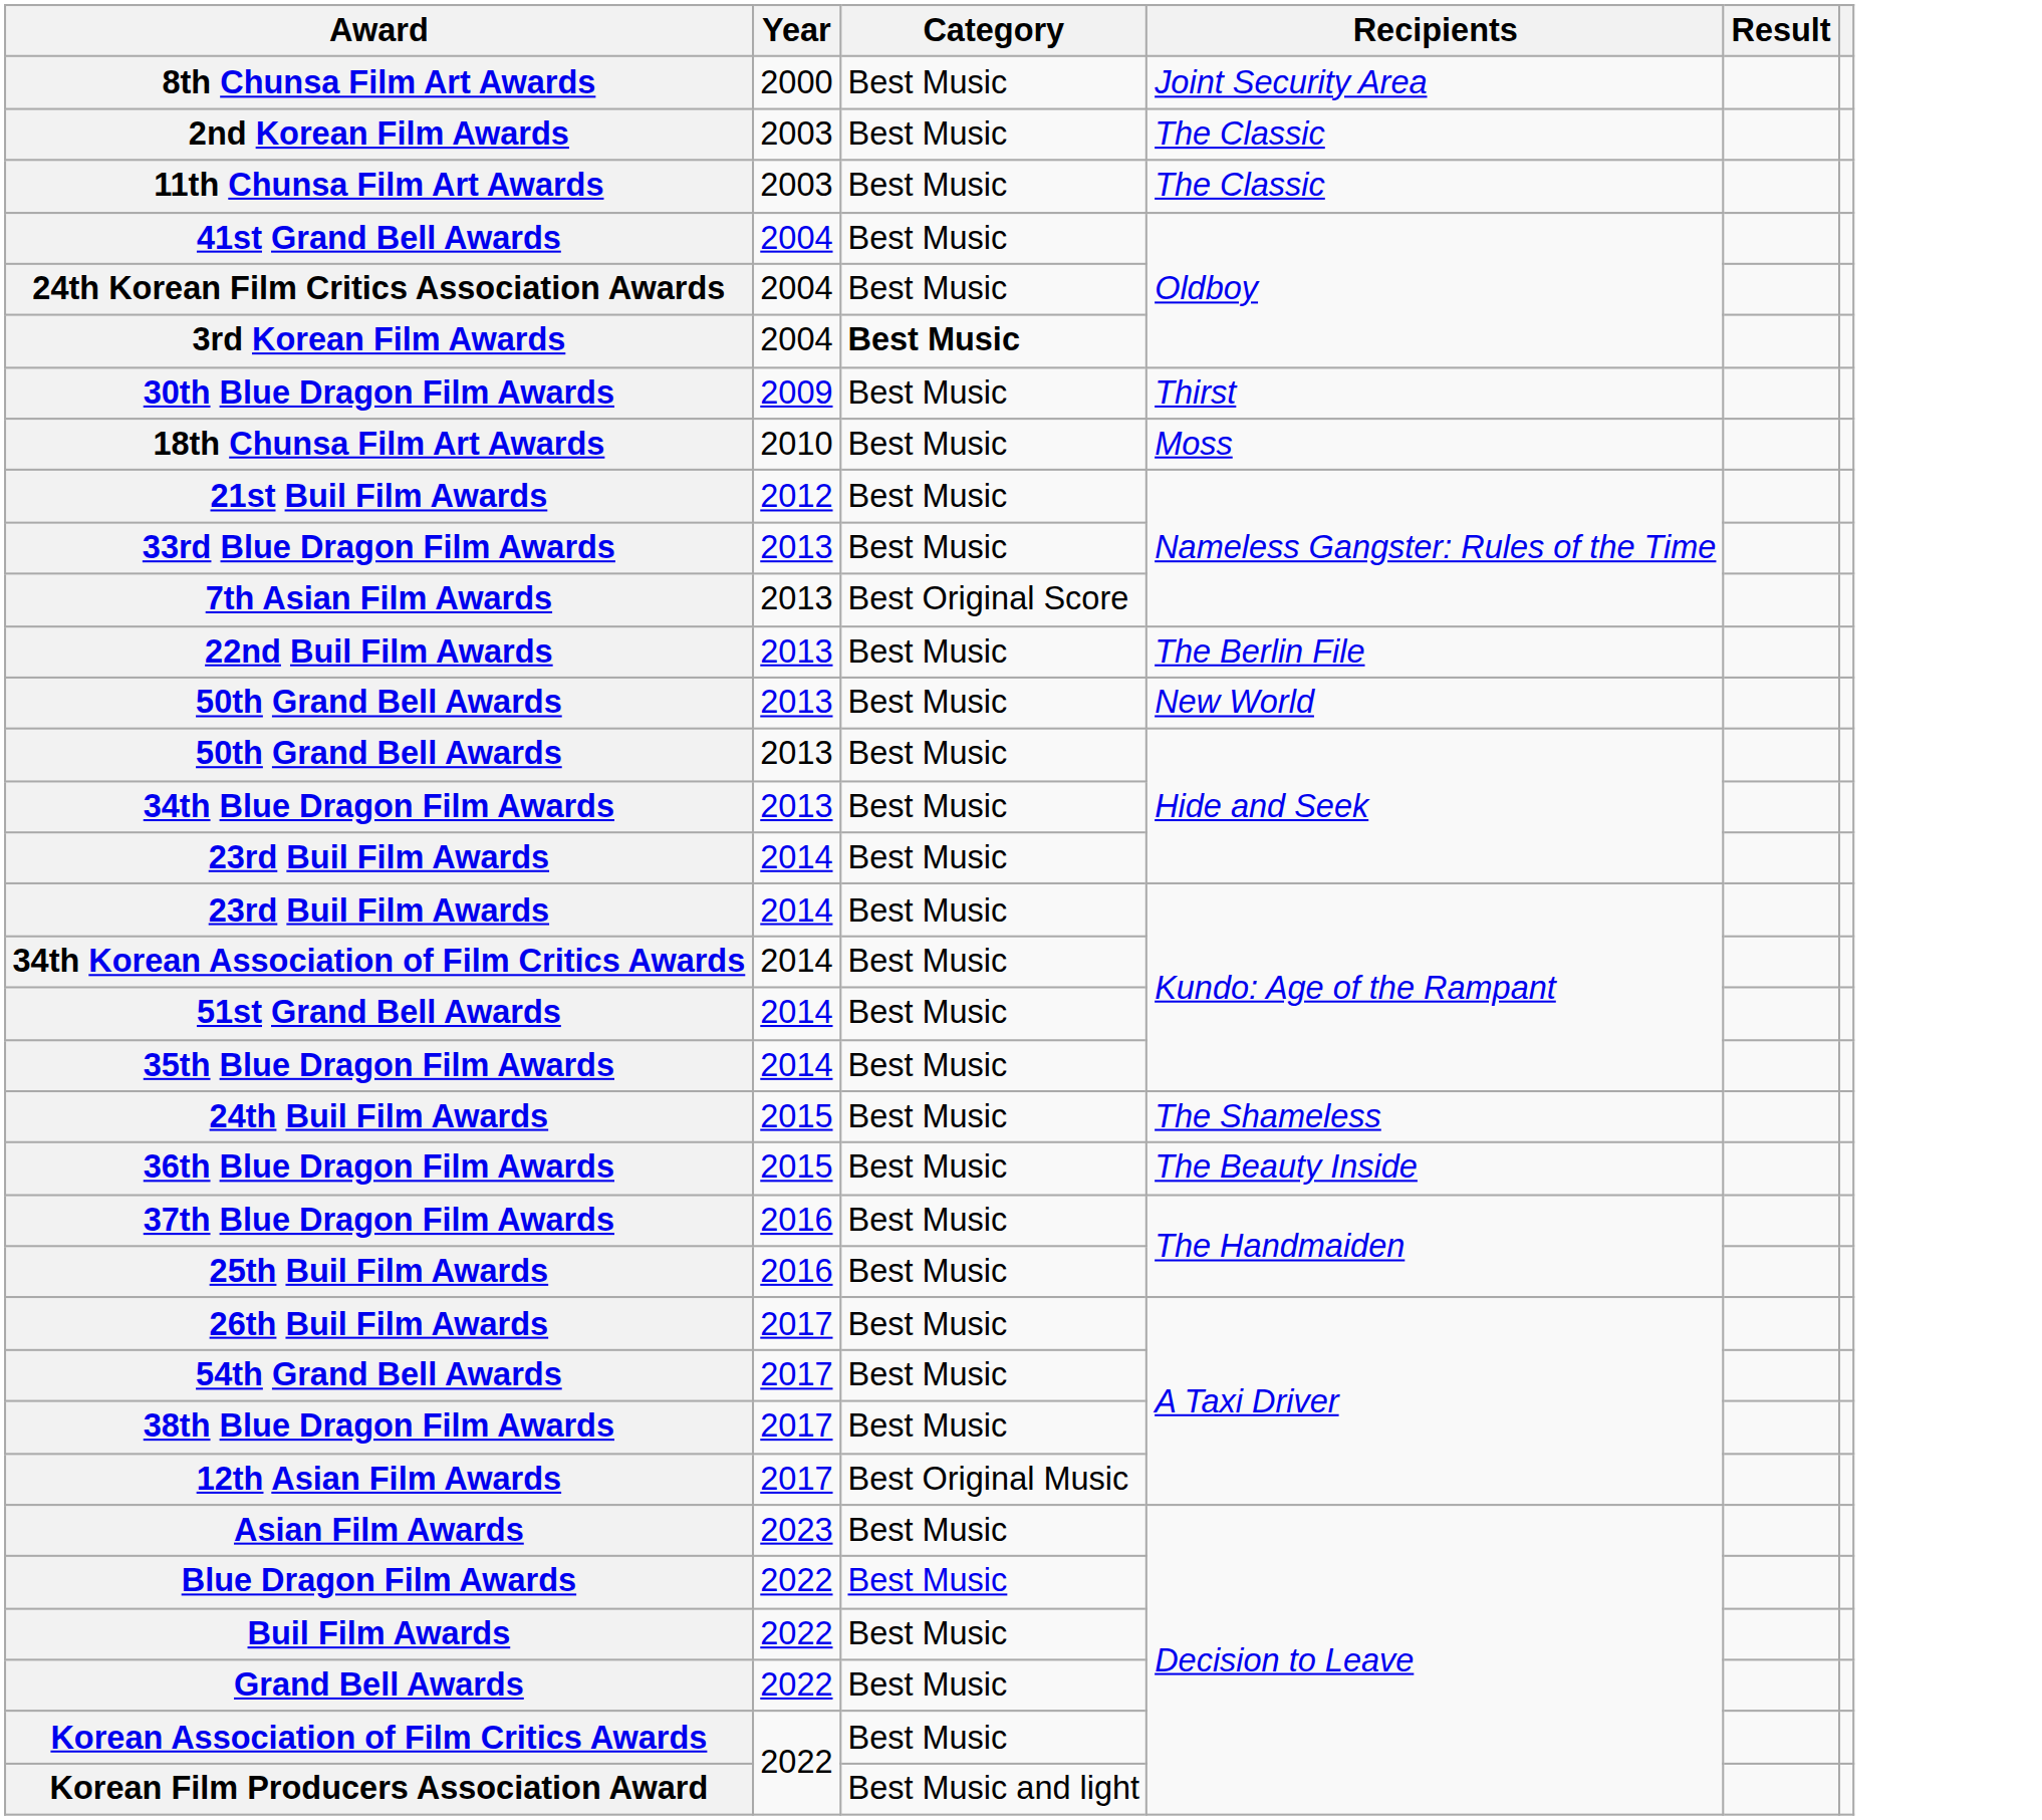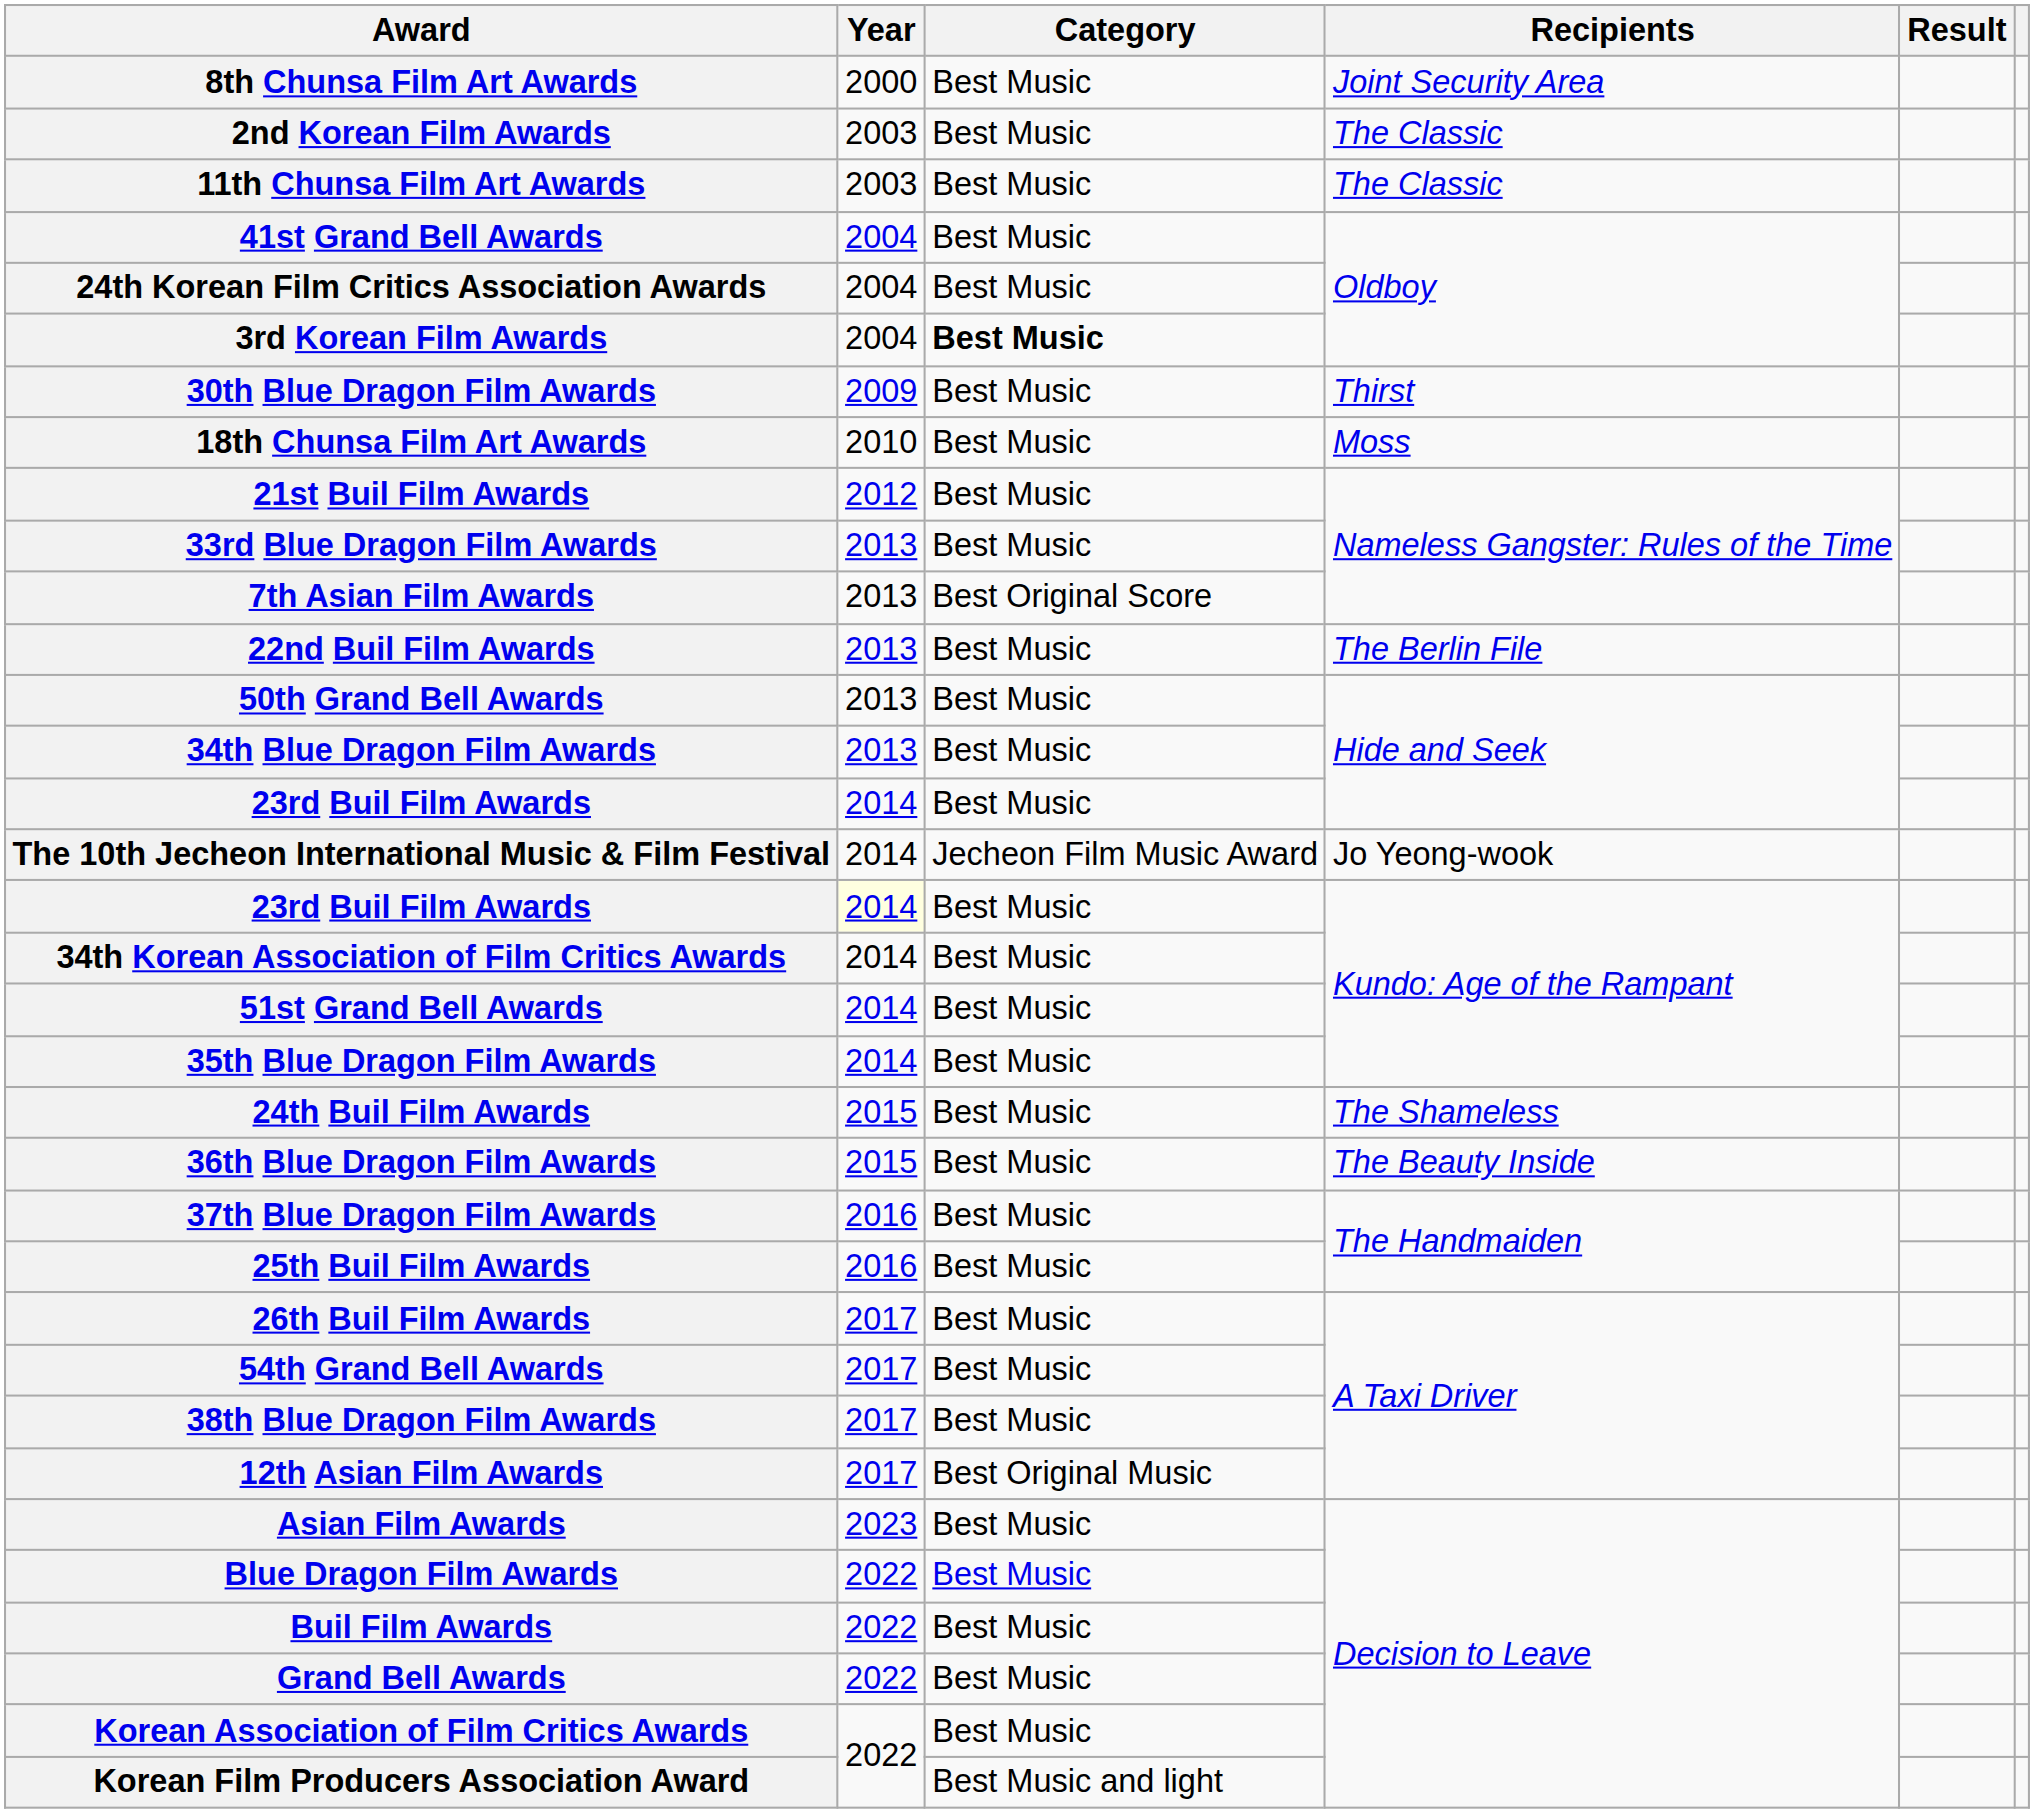 <table class="wikitable plainrowheaders sortable">
 <tr>
 <th scope="col">Award</th>
 <th scope="col">Year</th>
 <th scope="col">Category</th>
 <th scope="col">Recipients</th>
 <th scope="col">Result</th>
 <th scope="col"></th>
 </tr>
 <tr>
 <th scope="row">8th <a href='#'>Chunsa Film Art Awards</a></th>
 <td>2000</td>
 <td>Best Music</td>
 <td><a href='#'><em>Joint Security Area</em></a></td>
 <td></td>
 <td></td>
 </tr>
 <tr>
 <th scope="row">2nd <a href='#'>Korean Film Awards</a></th>
 <td>2003</td>
 <td>Best Music</td>
 <td><em><a href='#'>The Classic</a></em></td>
 <td></td>
 <td></td>
 </tr>
 <tr>
 <th scope="row">11th <a href='#'>Chunsa Film Art Awards</a></th>
 <td>2003</td>
 <td>Best Music</td>
 <td><em><a href='#'>The Classic</a></em></td>
 <td></td>
 <td></td>
 </tr>
 <tr>
 <th scope="row"><a href='#'>41st</a> <a href='#'>Grand Bell Awards</a></th>
 <td><a href='#'>2004</a></td>
 <td>Best Music</td>
 <td rowspan="3"><em><a href='#'>Oldboy</a></em></td>
 <td></td>
 <td></td>
 </tr>
 <tr>
 <th scope="row">24th Korean Film Critics Association Awards</th>
 <td>2004</td>
 <td>Best Music</td>
 <td></td>
 <td></td>
 </tr>
 <tr>
 <th scope="row">3rd <a href='#'>Korean Film Awards</a></th>
 <td>2004</td>
 <td><strong>Best Music</strong></td>
 <td></td>
 <td></td>
 </tr>
 <tr>
 <th scope="row"><a href='#'>30th</a> <a href='#'>Blue Dragon Film Awards</a></th>
 <td><a href='#'>2009</a></td>
 <td>Best Music</td>
 <td><em><a href='#'>Thirst</a></em></td>
 <td></td>
 <td></td>
 </tr>
 <tr>
 <th scope="row">18th <a href='#'>Chunsa Film Art Awards</a></th>
 <td>2010</td>
 <td>Best Music</td>
 <td><a href='#'><em>Moss</em></a></td>
 <td></td>
 <td></td>
 </tr>
 <tr>
 <th scope="row"><a href='#'>21st</a> <a href='#'>Buil Film Awards</a></th>
 <td><a href='#'>2012</a></td>
 <td>Best Music</td>
 <td rowspan="3"><em><a href='#'>Nameless Gangster: Rules of the Time</a></em></td>
 <td></td>
 <td></td>
 </tr>
 <tr>
 <th scope="row"><a href='#'>33rd</a> <a href='#'>Blue Dragon Film Awards</a></th>
 <td><a href='#'>2013</a></td>
 <td>Best Music</td>
 <td></td>
 <td></td>
 </tr>
 <tr>
 <th scope="row"><a href='#'>7th Asian Film Awards</a></th>
 <td>2013</td>
 <td>Best Original Score</td>
 <td></td>
 <td></td>
 </tr>
 <tr>
 <th scope="row"><a href='#'>22nd</a> <a href='#'>Buil Film Awards</a></th>
 <td><a href='#'>2013</a></td>
 <td>Best Music</td>
 <td><em><a href='#'>The Berlin File</a></em></td>
 <td></td>
 <td></td>
 </tr>
 <tr>
 <th scope="row"><a href='#'>50th</a> <a href='#'>Grand Bell Awards</a></th>
-<td><a href='#'>2013</a></td>
-<td>Best Music</td>
-<td><em><a href='#'>New World</a></em></td>
-<td></td>
-<td></td>
-</tr>
-<tr>
-<th scope="row"><a href='#'>50th</a> <a href='#'>Grand Bell Awards</a></th>
 <td>2013</td>
 <td>Best Music</td>
 <td rowspan="3"><a href='#'><em>Hide and Seek</em></a></td>
 <td></td>
 <td></td>
 </tr>
 <tr>
 <th scope="row"><a href='#'>34th</a> <a href='#'>Blue Dragon Film Awards</a></th>
 <td><a href='#'>2013</a></td>
 <td>Best Music</td>
 <td></td>
 <td></td>
 </tr>
 <tr>
 <th scope="row"><a href='#'>23rd</a> <a href='#'>Buil Film Awards</a></th>
 <td><a href='#'>2014</a></td>
 <td>Best Music</td>
 <td></td>
 <td></td>
 </tr>
 <tr>
+<th scope="row">The 10th Jecheon International Music & Film Festival</th>
+<td>2014</td>
+<td>Jecheon Film Music Award</td>
+<td>Jo Yeong-wook</td>
+<td></td>
+<td></td>
+</tr>
+<tr>
 <th scope="row"><a href='#'>23rd</a> <a href='#'>Buil Film Awards</a></th>
-<td><a href='#'>2014</a></td>
+<td style="background: lightyellow;"><a href='#'>2014</a></td>
 <td>Best Music</td>
 <td rowspan="4"><em><a href='#'>Kundo: Age of the Rampant</a></em></td>
 <td></td>
 <td></td>
 </tr>
 <tr>
 <th scope="row">34th <a href='#'>Korean Association of Film Critics Awards</a></th>
 <td>2014</td>
 <td>Best Music</td>
 <td></td>
 <td></td>
 </tr>
 <tr>
 <th scope="row"><a href='#'>51st</a> <a href='#'>Grand Bell Awards</a></th>
 <td><a href='#'>2014</a></td>
 <td>Best Music</td>
 <td></td>
 <td></td>
 </tr>
 <tr>
 <th scope="row"><a href='#'>35th</a> <a href='#'>Blue Dragon Film Awards</a></th>
 <td><a href='#'>2014</a></td>
 <td>Best Music</td>
 <td></td>
 <td></td>
 </tr>
 <tr>
 <th scope="row"><a href='#'>24th</a> <a href='#'>Buil Film Awards</a></th>
 <td><a href='#'>2015</a></td>
 <td>Best Music</td>
 <td><em><a href='#'>The Shameless</a></em></td>
 <td></td>
 <td></td>
 </tr>
 <tr>
 <th scope="row"><a href='#'>36th</a> <a href='#'>Blue Dragon Film Awards</a></th>
 <td><a href='#'>2015</a></td>
 <td>Best Music</td>
 <td><a href='#'><em>The Beauty Inside</em></a></td>
 <td></td>
 <td></td>
 </tr>
 <tr>
 <th scope="row"><a href='#'>37th</a> <a href='#'>Blue Dragon Film Awards</a></th>
 <td><a href='#'>2016</a></td>
 <td>Best Music</td>
 <td rowspan="2"><em><a href='#'>The Handmaiden</a></em></td>
 <td></td>
 <td></td>
 </tr>
 <tr>
 <th scope="row"><a href='#'>25th</a> <a href='#'>Buil Film Awards</a></th>
 <td><a href='#'>2016</a></td>
 <td>Best Music</td>
 <td></td>
 <td></td>
 </tr>
 <tr>
 <th scope="row"><a href='#'>26th</a> <a href='#'>Buil Film Awards</a></th>
 <td><a href='#'>2017</a></td>
 <td>Best Music</td>
 <td rowspan="4"><em><a href='#'>A Taxi Driver</a></em></td>
 <td></td>
 <td></td>
 </tr>
 <tr>
 <th scope="row"><a href='#'>54th</a> <a href='#'>Grand Bell Awards</a></th>
 <td><a href='#'>2017</a></td>
 <td>Best Music</td>
 <td></td>
 <td></td>
 </tr>
 <tr>
 <th scope="row"><a href='#'>38th</a> <a href='#'>Blue Dragon Film Awards</a></th>
 <td><a href='#'>2017</a></td>
 <td>Best Music</td>
 <td></td>
 <td></td>
 </tr>
 <tr>
 <th scope="row"><a href='#'>12th</a> <a href='#'>Asian Film Awards</a></th>
 <td><a href='#'>2017</a></td>
 <td>Best Original Music</td>
 <td></td>
 <td></td>
 </tr>
 <tr>
 <th scope="row"><a href='#'>Asian Film Awards</a></th>
 <td><a href='#'>2023</a></td>
 <td>Best Music</td>
 <td rowspan="6"><em><a href='#'>Decision to Leave</a></em></td>
 <td></td>
 <td></td>
 </tr>
 <tr>
 <th scope="row"><a href='#'>Blue Dragon Film Awards</a></th>
 <td><a href='#'>2022</a></td>
 <td><a href='#'>Best Music</a></td>
 <td></td>
 <td></td>
 </tr>
 <tr>
 <th scope="row"><a href='#'>Buil Film Awards</a></th>
 <td><a href='#'>2022</a></td>
 <td>Best Music</td>
 <td></td>
 <td></td>
 </tr>
 <tr>
 <th scope="row"><a href='#'>Grand Bell Awards</a></th>
 <td><a href='#'>2022</a></td>
 <td>Best Music</td>
 <td></td>
 <td></td>
 </tr>
 <tr>
 <th scope="row"><a href='#'>Korean Association of Film Critics Awards</a></th>
 <td rowspan="2">2022</td>
 <td>Best Music</td>
 <td></td>
 <td></td>
 </tr>
 <tr>
 <th scope="row">Korean Film Producers Association Award</th>
 <td>Best Music and light</td>
 <td></td>
 <td></td>
 </tr>
 </table>
